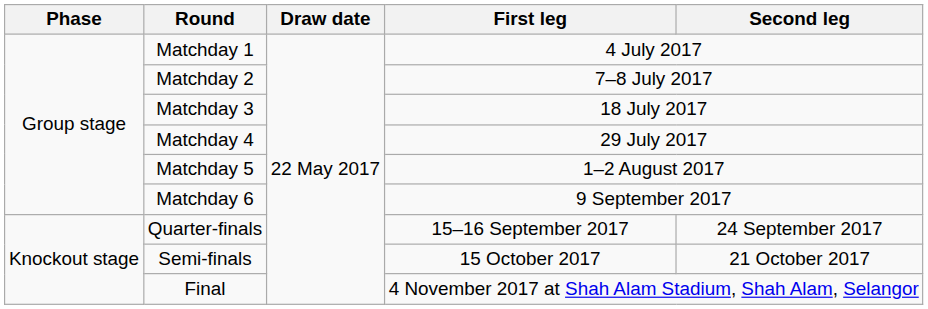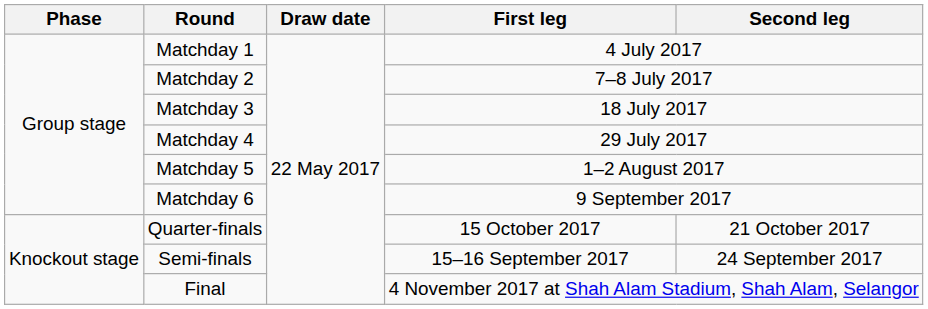 <table class="wikitable" style="text-align:center">
 <tr>
 <th>Phase</th>
 <th>Round</th>
 <th>Draw date</th>
 <th>First leg</th>
 <th>Second leg</th>
 </tr>
 <tr>
 <td rowspan=6>Group stage</td>
 <td>Matchday 1</td>
 <td rowspan=9>22 May 2017<br></td>
 <td colspan=2>4 July 2017</td>
 </tr>
 <tr>
 <td>Matchday 2</td>
 <td colspan=2>7–8 July 2017</td>
 </tr>
 <tr>
 <td>Matchday 3</td>
 <td colspan=2>18 July 2017</td>
 </tr>
 <tr>
 <td>Matchday 4</td>
 <td colspan=2>29 July 2017</td>
 </tr>
 <tr>
 <td>Matchday 5</td>
 <td colspan=2>1–2 August 2017</td>
 </tr>
 <tr>
 <td>Matchday 6</td>
 <td colspan=2>9 September 2017</td>
 </tr>
 <tr>
 <td rowspan=3>Knockout stage</td>
 <td>Quarter-finals</td>
-<td>15–16 September 2017</td>
-<td>24 September 2017</td>
+<td>15 October 2017</td>
+<td>21 October 2017</td>
 </tr>
 <tr>
 <td>Semi-finals</td>
-<td>15 October 2017</td>
-<td>21 October 2017</td>
+<td>15–16 September 2017</td>
+<td>24 September 2017</td>
 </tr>
 <tr>
 <td>Final</td>
 <td colspan=2>4 November 2017 at <a href='#'>Shah Alam Stadium</a>, <a href='#'>Shah Alam</a>, <a href='#'>Selangor</a></td>
 </tr>
 </table>
